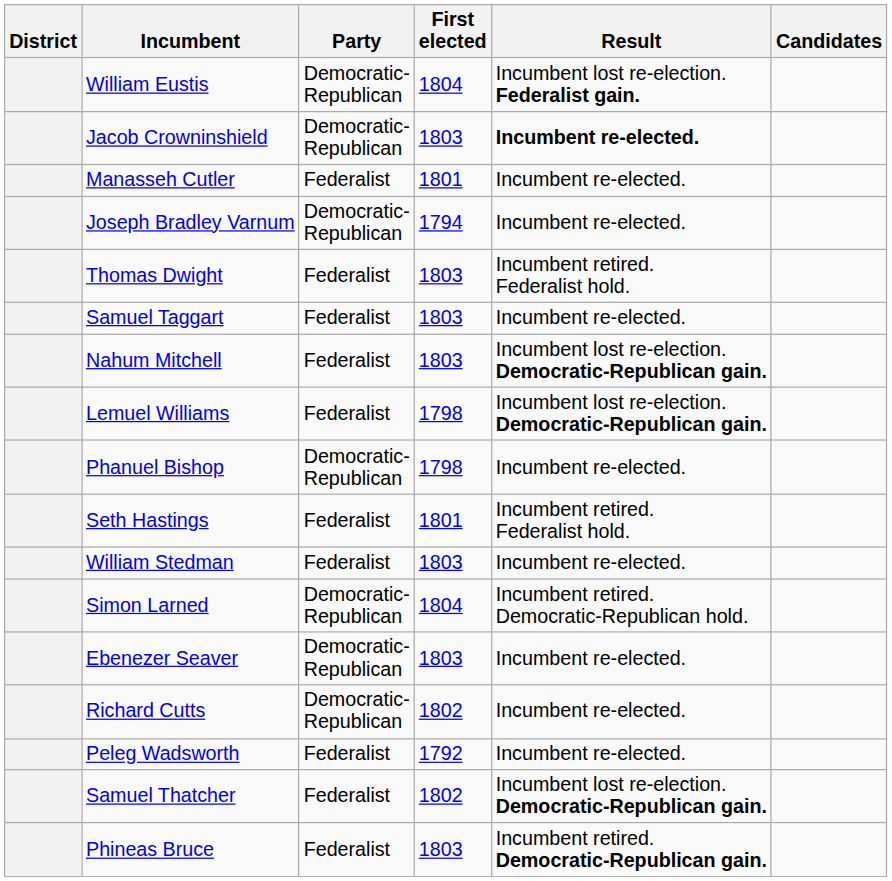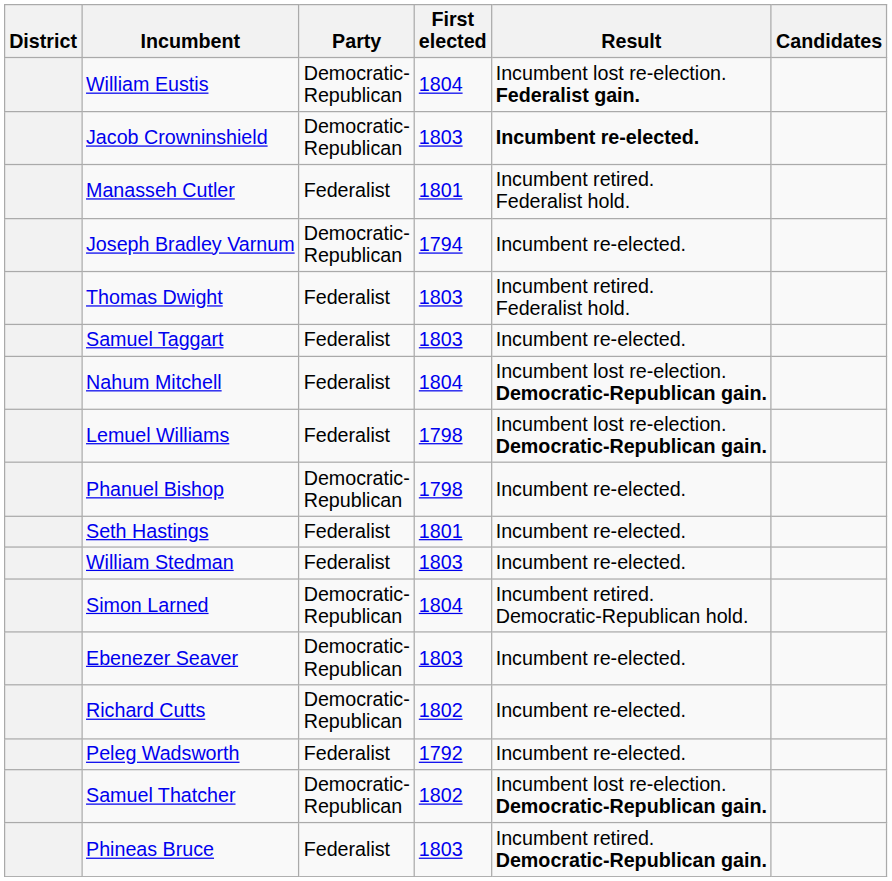 <table class=wikitable>
 <tr valign=bottom>
 <th>District</th>
 <th>Incumbent</th>
 <th>Party</th>
 <th>First<br>elected</th>
 <th>Result</th>
 <th>Candidates</th>
 </tr>
 <tr>
 <th><br></th>
 <td><a href='#'>William Eustis</a></td>
 <td>Democratic-<br>Republican</td>
 <td><a href='#'>1804</a></td>
 <td>Incumbent lost re-election.<br><strong>Federalist gain.</strong></td>
 <td nowrap></td>
 </tr>
 <tr>
 <th><br></th>
 <td><a href='#'>Jacob Crowninshield</a></td>
 <td>Democratic-<br>Republican</td>
 <td><a href='#'>1803</a></td>
 <td><strong>Incumbent re-elected.</strong></td>
 <td nowrap></td>
 </tr>
 <tr>
 <th><br></th>
 <td><a href='#'>Manasseh Cutler</a></td>
 <td>Federalist</td>
 <td><a href='#'>1801</a></td>
-<td>Incumbent re-elected.</td>
+<td>Incumbent retired.<br>Federalist hold.</td>
 <td nowrap></td>
 </tr>
 <tr>
 <th><br></th>
 <td><a href='#'>Joseph Bradley Varnum</a></td>
 <td>Democratic-<br>Republican</td>
 <td><a href='#'>1794</a></td>
 <td>Incumbent re-elected.</td>
 <td nowrap></td>
 </tr>
 <tr>
 <th><br></th>
 <td><a href='#'>Thomas Dwight</a></td>
 <td>Federalist</td>
 <td><a href='#'>1803</a></td>
 <td>Incumbent retired.<br>Federalist hold.</td>
 <td nowrap></td>
 </tr>
 <tr>
 <th><br></th>
 <td><a href='#'>Samuel Taggart</a></td>
 <td>Federalist</td>
 <td><a href='#'>1803</a></td>
 <td>Incumbent re-elected.</td>
 <td nowrap></td>
 </tr>
 <tr>
 <th><br></th>
 <td><a href='#'>Nahum Mitchell</a></td>
 <td>Federalist</td>
-<td><a href='#'>1803</a></td>
+<td><a href='#'>1804</a></td>
 <td>Incumbent lost re-election.<br><strong>Democratic-Republican gain.</strong></td>
 <td nowrap></td>
 </tr>
 <tr>
 <th><br></th>
 <td><a href='#'>Lemuel Williams</a></td>
 <td>Federalist</td>
 <td><a href='#'>1798</a></td>
 <td>Incumbent lost re-election.<br><strong>Democratic-Republican gain.</strong></td>
 <td nowrap></td>
 </tr>
 <tr>
 <th><br></th>
 <td><a href='#'>Phanuel Bishop</a></td>
 <td>Democratic-<br>Republican</td>
 <td><a href='#'>1798</a></td>
 <td>Incumbent re-elected.</td>
 <td nowrap></td>
 </tr>
 <tr>
 <th><br></th>
 <td><a href='#'>Seth Hastings</a></td>
 <td>Federalist</td>
 <td><a href='#'>1801 </a></td>
-<td>Incumbent retired.<br>Federalist hold.</td>
+<td>Incumbent re-elected.</td>
 <td nowrap></td>
 </tr>
 <tr>
 <th><br></th>
 <td><a href='#'>William Stedman</a></td>
 <td>Federalist</td>
 <td><a href='#'>1803</a></td>
 <td>Incumbent re-elected.</td>
 <td nowrap></td>
 </tr>
 <tr>
 <th><br></th>
 <td><a href='#'>Simon Larned</a></td>
 <td>Democratic-<br>Republican</td>
 <td><a href='#'>1804 </a></td>
 <td>Incumbent retired.<br>Democratic-Republican hold.</td>
 <td nowrap></td>
 </tr>
 <tr>
 <th><br></th>
 <td><a href='#'>Ebenezer Seaver</a></td>
 <td>Democratic-<br>Republican</td>
 <td><a href='#'>1803</a></td>
 <td>Incumbent re-elected.</td>
 <td nowrap></td>
 </tr>
 <tr>
 <th><br></th>
 <td><a href='#'>Richard Cutts</a></td>
 <td>Democratic-<br>Republican</td>
 <td><a href='#'>1802</a></td>
 <td>Incumbent re-elected.</td>
 <td nowrap></td>
 </tr>
 <tr>
 <th><br></th>
 <td><a href='#'>Peleg Wadsworth</a></td>
 <td>Federalist</td>
 <td><a href='#'>1792</a></td>
 <td>Incumbent re-elected.</td>
 <td nowrap></td>
 </tr>
 <tr>
 <th><br></th>
 <td><a href='#'>Samuel Thatcher</a></td>
-<td>Federalist</td>
+<td>Democratic-<br>Republican</td>
 <td><a href='#'>1802 </a></td>
 <td>Incumbent lost re-election.<br><strong>Democratic-Republican gain.</strong></td>
 <td nowrap></td>
 </tr>
 <tr>
 <th><br></th>
 <td><a href='#'>Phineas Bruce</a></td>
 <td>Federalist</td>
 <td><a href='#'>1803</a></td>
 <td>Incumbent retired.<br><strong>Democratic-Republican gain.</strong></td>
 <td nowrap></td>
 </tr>
 </table>
